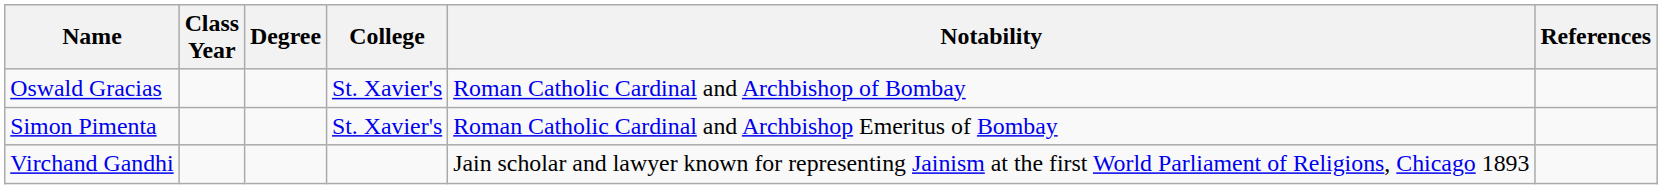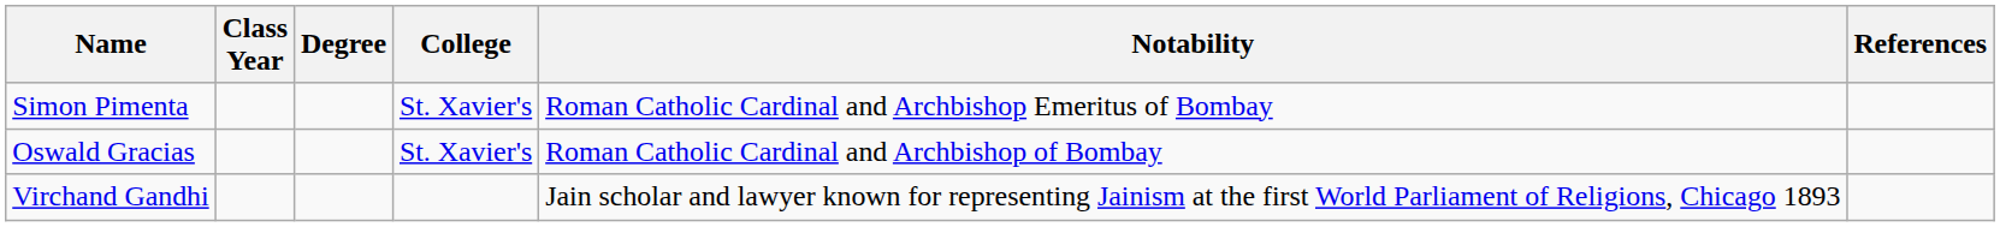 <table class="wikitable sortable">
 <tr>
 <th>Name</th>
 <th>Class<br>Year</th>
 <th>Degree</th>
 <th>College</th>
 <th class="unsortable">Notability</th>
 <th class="unsortable">References</th>
 </tr>
 <tr>
+<td><a href='#'>Simon Pimenta</a></td>
+<td></td>
+<td></td>
+<td><a href='#'>St. Xavier's</a></td>
+<td><a href='#'>Roman Catholic Cardinal</a> and <a href='#'>Archbishop</a> Emeritus of <a href='#'>Bombay</a></td>
+<td></td>
+</tr>
+<tr>
 <td><a href='#'>Oswald Gracias</a></td>
 <td></td>
 <td></td>
 <td><a href='#'>St. Xavier's</a></td>
 <td><a href='#'>Roman Catholic Cardinal</a> and <a href='#'>Archbishop of Bombay</a></td>
-<td></td>
-</tr>
-<tr>
-<td><a href='#'>Simon Pimenta</a></td>
-<td></td>
-<td></td>
-<td><a href='#'>St. Xavier's</a></td>
-<td><a href='#'>Roman Catholic Cardinal</a> and <a href='#'>Archbishop</a> Emeritus of <a href='#'>Bombay</a></td>
 <td></td>
 </tr>
 <tr>
 <td><a href='#'>Virchand Gandhi</a></td>
 <td></td>
 <td></td>
 <td></td>
 <td>Jain scholar and lawyer known for representing <a href='#'>Jainism</a> at the first <a href='#'>World Parliament of Religions</a>, <a href='#'>Chicago</a> 1893</td>
 <td></td>
 </tr>
 </table>
